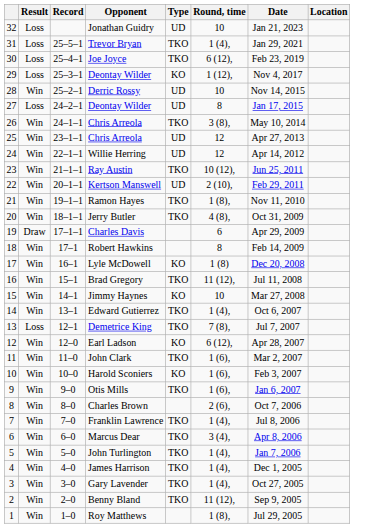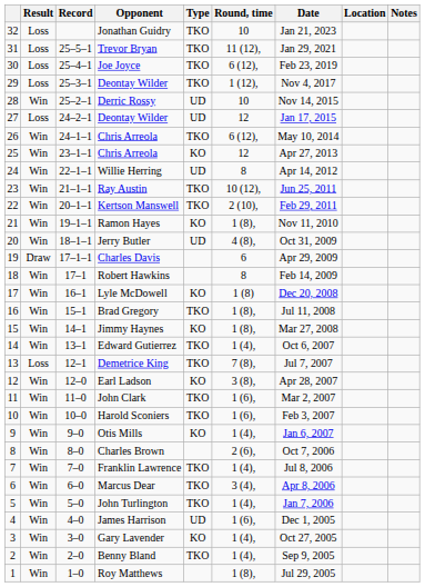 <table class="wikitable" style="text-align:center">
 <tr>
 <th></th>
 <th>Result</th>
 <th>Record</th>
 <th>Opponent</th>
 <th>Type</th>
 <th>Round, time</th>
 <th>Date</th>
 <th>Location</th>
+<th>Notes</th>
 </tr>
 <tr>
 <td>32</td>
 <td>Loss</td>
 <td></td>
 <td style="text-align:left;">Jonathan Guidry</td>
-<td>UD</td>
+<td>TKO</td>
 <td>10</td>
 <td>Jan 21, 2023</td>
 <td style="text-align:left;"></td>
+<td></td>
 </tr>
 <tr>
 <td>31</td>
 <td>Loss</td>
 <td>25–5–1</td>
 <td style="text-align:left;"><a href='#'>Trevor Bryan</a></td>
 <td>TKO</td>
-<td>1 (4), </td>
+<td>11 (12), </td>
 <td>Jan 29, 2021</td>
+<td style="text-align:left;"></td>
 <td style="text-align:left;"></td>
 </tr>
 <tr>
 <td>30</td>
 <td>Loss</td>
 <td>25–4–1</td>
 <td style="text-align:left;"><a href='#'>Joe Joyce</a></td>
 <td>TKO</td>
 <td>6 (12), </td>
 <td>Feb 23, 2019</td>
 <td style="text-align:left;"></td>
+<td style="text-align:left;"></td>
 </tr>
 <tr>
 <td>29</td>
 <td>Loss</td>
 <td>25–3–1</td>
 <td style="text-align:left;"><a href='#'>Deontay Wilder</a></td>
-<td>KO</td>
+<td>TKO</td>
 <td>1 (12), </td>
 <td>Nov 4, 2017</td>
+<td style="text-align:left;"></td>
 <td style="text-align:left;"></td>
 </tr>
 <tr>
 <td>28</td>
 <td>Win</td>
 <td>25–2–1</td>
 <td style="text-align:left;"><a href='#'>Derric Rossy</a></td>
 <td>UD</td>
 <td>10</td>
 <td>Nov 14, 2015</td>
 <td style="text-align:left;"></td>
+<td></td>
 </tr>
 <tr>
 <td>27</td>
 <td>Loss</td>
 <td>24–2–1</td>
 <td style="text-align:left;"><a href='#'>Deontay Wilder</a></td>
 <td>UD</td>
-<td>8</td>
+<td>12</td>
 <td><a href='#'>Jan 17, 2015</a></td>
+<td style="text-align:left;"></td>
 <td style="text-align:left;"></td>
 </tr>
 <tr>
 <td>26</td>
 <td>Win</td>
 <td>24–1–1</td>
 <td style="text-align:left;"><a href='#'>Chris Arreola</a></td>
 <td>TKO</td>
-<td>3 (8), </td>
+<td>6 (12), </td>
 <td>May 10, 2014</td>
+<td style="text-align:left;"></td>
 <td style="text-align:left;"></td>
 </tr>
 <tr>
 <td>25</td>
 <td>Win</td>
 <td>23–1–1</td>
 <td style="text-align:left;"><a href='#'>Chris Arreola</a></td>
-<td>UD</td>
+<td>KO</td>
 <td>12</td>
 <td>Apr 27, 2013</td>
+<td style="text-align:left;"></td>
 <td style="text-align:left;"></td>
 </tr>
 <tr>
 <td>24</td>
 <td>Win</td>
 <td>22–1–1</td>
 <td style="text-align:left;">Willie Herring</td>
 <td>UD</td>
-<td>12</td>
+<td>8</td>
 <td>Apr 14, 2012</td>
 <td style="text-align:left;"></td>
+<td></td>
 </tr>
 <tr>
 <td>23</td>
 <td>Win</td>
 <td>21–1–1</td>
 <td style="text-align:left;"><a href='#'>Ray Austin</a></td>
 <td>TKO</td>
 <td>10 (12), </td>
 <td><a href='#'>Jun 25, 2011</a></td>
 <td style="text-align:left;"></td>
+<td style="text-align:left;"></td>
 </tr>
 <tr>
 <td>22</td>
 <td>Win</td>
 <td>20–1–1</td>
 <td style="text-align:left;"><a href='#'>Kertson Manswell</a></td>
-<td>UD</td>
+<td>TKO</td>
 <td>2 (10), </td>
 <td><a href='#'>Feb 29, 2011</a></td>
+<td style="text-align:left;"></td>
 <td style="text-align:left;"></td>
 </tr>
 <tr>
 <td>21</td>
 <td>Win</td>
 <td>19–1–1</td>
 <td style="text-align:left;">Ramon Hayes</td>
-<td>TKO</td>
+<td>KO</td>
 <td>1 (8), </td>
 <td>Nov 11, 2010</td>
 <td style="text-align:left;"></td>
+<td></td>
 </tr>
 <tr>
 <td>20</td>
 <td>Win</td>
 <td>18–1–1</td>
 <td style="text-align:left;">Jerry Butler</td>
-<td>TKO</td>
+<td>UD</td>
 <td>4 (8), </td>
 <td>Oct 31, 2009</td>
 <td style="text-align:left;"></td>
+<td></td>
 </tr>
 <tr>
 <td>19</td>
 <td>Draw</td>
 <td>17–1–1</td>
 <td style="text-align:left;"><a href='#'>Charles Davis</a></td>
 <td></td>
 <td>6</td>
 <td>Apr 29, 2009</td>
 <td style="text-align:left;"></td>
+<td></td>
 </tr>
 <tr>
 <td>18</td>
 <td>Win</td>
 <td>17–1</td>
 <td style="text-align:left;">Robert Hawkins</td>
 <td></td>
 <td>8</td>
 <td>Feb 14, 2009</td>
 <td style="text-align:left;"></td>
+<td></td>
 </tr>
 <tr>
 <td>17</td>
 <td>Win</td>
 <td>16–1</td>
 <td style="text-align:left;">Lyle McDowell</td>
 <td>KO</td>
 <td>1 (8)</td>
 <td><a href='#'>Dec 20, 2008</a></td>
 <td style="text-align:left;"></td>
+<td></td>
 </tr>
 <tr>
 <td>16</td>
 <td>Win</td>
 <td>15–1</td>
 <td style="text-align:left;">Brad Gregory</td>
 <td>TKO</td>
-<td>11 (12), </td>
+<td>1 (8), </td>
 <td>Jul 11, 2008</td>
 <td style="text-align:left;"></td>
+<td></td>
 </tr>
 <tr>
 <td>15</td>
 <td>Win</td>
 <td>14–1</td>
 <td style="text-align:left;">Jimmy Haynes</td>
 <td>KO</td>
-<td>10</td>
+<td>1 (8), </td>
 <td>Mar 27, 2008</td>
 <td style="text-align:left;"></td>
+<td></td>
 </tr>
 <tr>
 <td>14</td>
 <td>Win</td>
 <td>13–1</td>
 <td style="text-align:left;">Edward Gutierrez</td>
 <td>TKO</td>
 <td>1 (4), </td>
 <td>Oct 6, 2007</td>
 <td style="text-align:left;"></td>
+<td></td>
 </tr>
 <tr>
 <td>13</td>
 <td>Loss</td>
 <td>12–1</td>
 <td style="text-align:left;"><a href='#'>Demetrice King</a></td>
 <td>TKO</td>
 <td>7 (8), </td>
 <td>Jul 7, 2007</td>
 <td style="text-align:left;"></td>
+<td></td>
 </tr>
 <tr>
 <td>12</td>
 <td>Win</td>
 <td>12–0</td>
 <td style="text-align:left;">Earl Ladson</td>
 <td>KO</td>
-<td>6 (12), </td>
+<td>3 (8), </td>
 <td>Apr 28, 2007</td>
 <td style="text-align:left;"></td>
+<td></td>
 </tr>
 <tr>
 <td>11</td>
 <td>Win</td>
 <td>11–0</td>
 <td style="text-align:left;">John Clark</td>
 <td>TKO</td>
 <td>1 (6), </td>
 <td>Mar 2, 2007</td>
 <td style="text-align:left;"></td>
+<td></td>
 </tr>
 <tr>
 <td>10</td>
 <td>Win</td>
 <td>10–0</td>
 <td style="text-align:left;">Harold Sconiers</td>
-<td>KO</td>
+<td>TKO</td>
 <td>1 (6), </td>
 <td>Feb 3, 2007</td>
 <td style="text-align:left;"></td>
+<td></td>
 </tr>
 <tr>
 <td>9</td>
 <td>Win</td>
 <td>9–0</td>
 <td style="text-align:left;">Otis Mills</td>
-<td>TKO</td>
-<td>1 (6), </td>
+<td>KO</td>
+<td>1 (4), </td>
 <td><a href='#'>Jan 6, 2007</a></td>
 <td style="text-align:left;"></td>
+<td></td>
 </tr>
 <tr>
 <td>8</td>
 <td>Win</td>
 <td>8–0</td>
 <td style="text-align:left;">Charles Brown</td>
 <td></td>
 <td>2 (6), </td>
 <td>Oct 7, 2006</td>
 <td style="text-align:left;"></td>
+<td></td>
 </tr>
 <tr>
 <td>7</td>
 <td>Win</td>
 <td>7–0</td>
 <td style="text-align:left;">Franklin Lawrence</td>
 <td>TKO</td>
 <td>1 (4), </td>
 <td>Jul 8, 2006</td>
 <td style="text-align:left;"></td>
+<td></td>
 </tr>
 <tr>
 <td>6</td>
 <td>Win</td>
 <td>6–0</td>
 <td style="text-align:left;">Marcus Dear</td>
 <td>TKO</td>
 <td>3 (4), </td>
 <td><a href='#'>Apr 8, 2006</a></td>
 <td style="text-align:left;"></td>
+<td></td>
 </tr>
 <tr>
 <td>5</td>
 <td>Win</td>
 <td>5–0</td>
 <td style="text-align:left;">John Turlington</td>
 <td>TKO</td>
 <td>1 (4), </td>
 <td><a href='#'>Jan 7, 2006</a></td>
 <td style="text-align:left;"></td>
+<td></td>
 </tr>
 <tr>
 <td>4</td>
 <td>Win</td>
 <td>4–0</td>
 <td style="text-align:left;">James Harrison</td>
-<td>TKO</td>
-<td>1 (4), </td>
+<td>UD</td>
+<td>1 (6), </td>
 <td>Dec 1, 2005</td>
 <td style="text-align:left;"></td>
+<td></td>
 </tr>
 <tr>
 <td>3</td>
 <td>Win</td>
 <td>3–0</td>
 <td style="text-align:left;">Gary Lavender</td>
-<td>TKO</td>
+<td>KO</td>
 <td>1 (4), </td>
 <td>Oct 27, 2005</td>
 <td style="text-align:left;"></td>
+<td></td>
 </tr>
 <tr>
 <td>2</td>
 <td>Win</td>
 <td>2–0</td>
 <td style="text-align:left;">Benny Bland</td>
 <td>TKO</td>
-<td>11 (12), </td>
+<td>1 (4), </td>
 <td>Sep 9, 2005</td>
 <td style="text-align:left;"></td>
+<td></td>
 </tr>
 <tr>
 <td>1</td>
 <td>Win</td>
 <td>1–0</td>
 <td style="text-align:left;">Roy Matthews</td>
 <td></td>
 <td>1 (8), </td>
 <td>Jul 29, 2005</td>
 <td style="text-align:left;"></td>
+<td></td>
 </tr>
 </table>
